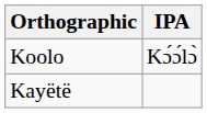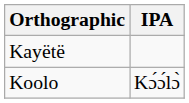 <table class="wikitable">
 <tr>
 <th>Orthographic</th>
 <th>IPA</th>
 </tr>
 <tr>
+<td>Kayëtë</td>
+<td></td>
+</tr>
+<tr>
 <td>Koolo</td>
 <td>Kɔ́ɔ́lɔ̀</td>
 </tr>
-<tr>
-<td>Kayëtë</td>
-<td></td>
-</tr>
 </table>
